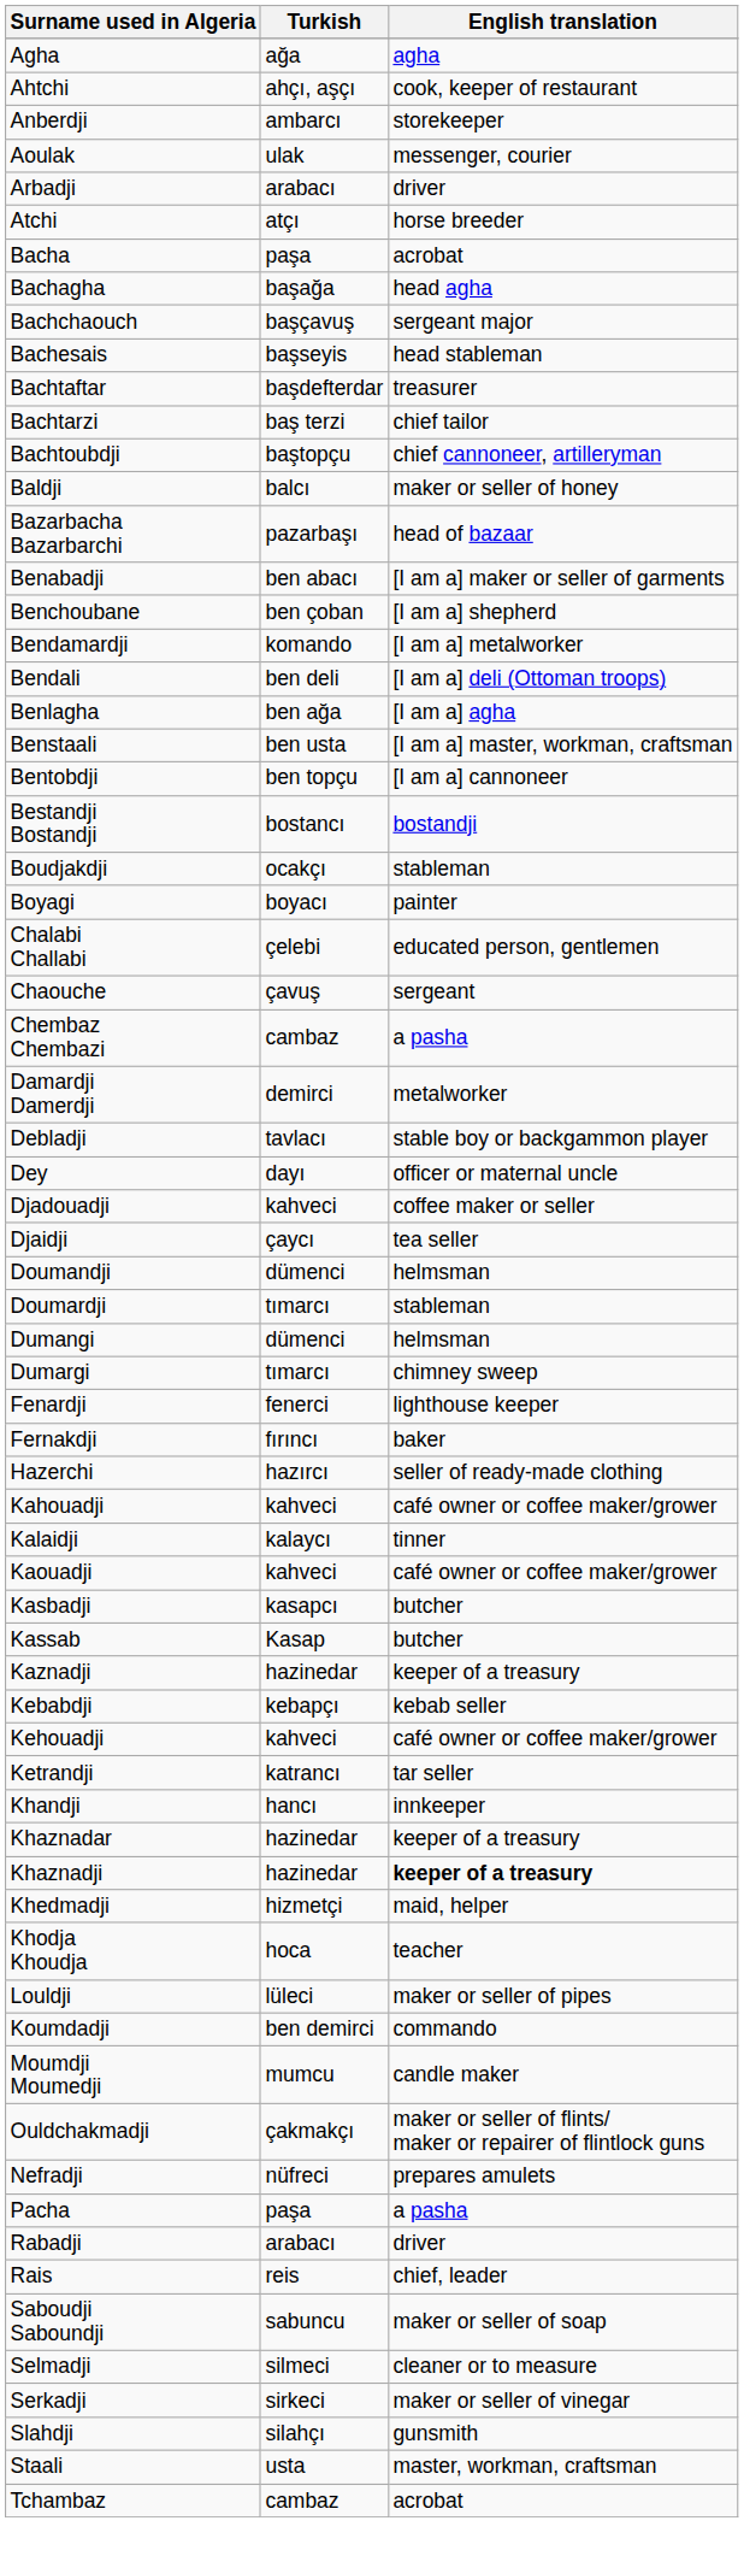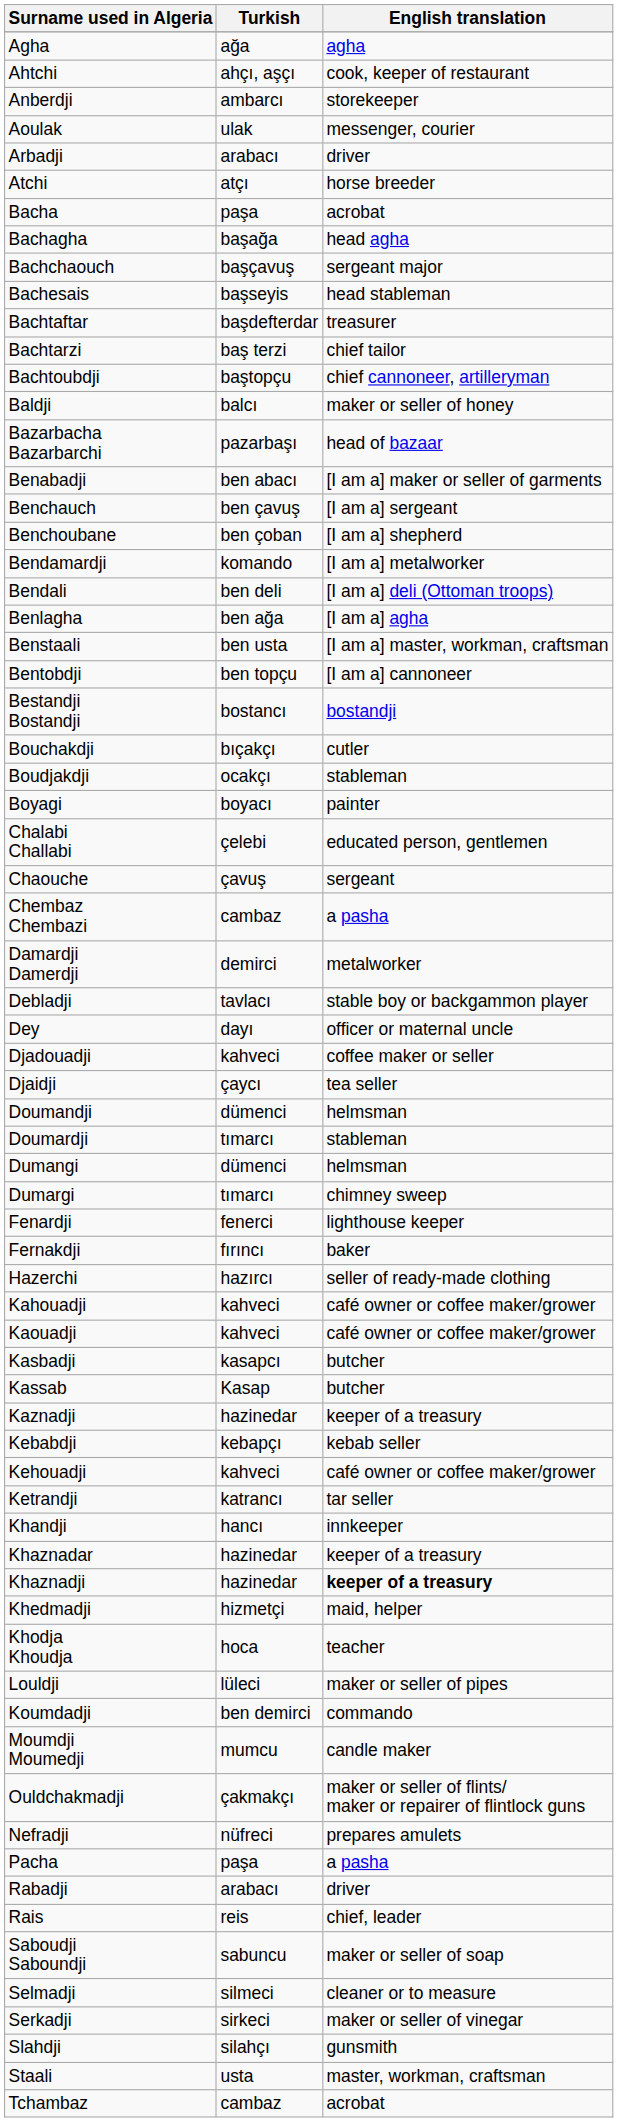 <table class="wikitable sortable">
 <tr>
 <th>Surname used in Algeria</th>
 <th>Turkish</th>
 <th>English translation</th>
 </tr>
 <tr>
 </tr>
 <tr>
 <td>Agha</td>
 <td>ağa</td>
 <td><a href='#'>agha</a></td>
 </tr>
 <tr>
 <td>Ahtchi</td>
 <td>ahçı, aşçı</td>
 <td>cook, keeper of restaurant</td>
 </tr>
 <tr>
 <td>Anberdji</td>
 <td>ambarcı</td>
 <td>storekeeper</td>
 </tr>
 <tr>
 <td>Aoulak</td>
 <td>ulak</td>
 <td>messenger, courier</td>
 </tr>
 <tr>
 <td>Arbadji</td>
 <td>arabacı</td>
 <td>driver</td>
 </tr>
 <tr>
 <td>Atchi</td>
 <td>atçı</td>
 <td>horse breeder</td>
 </tr>
 <tr>
 <td>Bacha</td>
 <td>paşa</td>
 <td>acrobat</td>
 </tr>
 <tr>
 <td>Bachagha</td>
 <td>başağa</td>
 <td>head <a href='#'>agha</a></td>
 </tr>
 <tr>
 <td>Bachchaouch</td>
 <td>başçavuş</td>
 <td>sergeant major</td>
 </tr>
 <tr>
 <td>Bachesais</td>
 <td>başseyis</td>
 <td>head stableman</td>
 </tr>
 <tr>
 <td>Bachtaftar</td>
 <td>başdefterdar</td>
 <td>treasurer</td>
 </tr>
 <tr>
 <td>Bachtarzi</td>
 <td>baş terzi</td>
 <td>chief tailor</td>
 </tr>
 <tr>
 <td>Bachtoubdji</td>
 <td>baştopçu</td>
 <td>chief <a href='#'>cannoneer</a>, <a href='#'>artilleryman</a></td>
 </tr>
 <tr>
 <td>Baldji</td>
 <td>balcı</td>
 <td>maker or seller of honey</td>
 </tr>
 <tr>
 <td>Bazarbacha<br> Bazarbarchi</td>
 <td>pazarbaşı</td>
 <td>head of <a href='#'>bazaar</a></td>
 </tr>
 <tr>
 <td>Benabadji</td>
 <td>ben abacı</td>
 <td>[I am a] maker or seller of garments</td>
 </tr>
 <tr>
+<td>Benchauch</td>
+<td>ben çavuş</td>
+<td>[I am a] sergeant</td>
+</tr>
+<tr>
 <td>Benchoubane</td>
 <td>ben çoban</td>
 <td>[I am a] shepherd</td>
 </tr>
 <tr>
 <td>Bendamardji</td>
 <td>komando</td>
 <td>[I am a] metalworker</td>
 </tr>
 <tr>
 <td>Bendali</td>
 <td>ben deli</td>
 <td>[I am a] <a href='#'>deli (Ottoman troops)</a></td>
 </tr>
 <tr>
 <td>Benlagha</td>
 <td>ben ağa</td>
 <td>[I am a] <a href='#'>agha</a></td>
 </tr>
 <tr>
 <td>Benstaali</td>
 <td>ben usta</td>
 <td>[I am a] master, workman, craftsman</td>
 </tr>
 <tr>
 <td>Bentobdji</td>
 <td>ben topçu</td>
 <td>[I am a] cannoneer</td>
 </tr>
 <tr>
 <td>Bestandji<br> Bostandji</td>
 <td>bostancı</td>
 <td><a href='#'>bostandji</a></td>
+</tr>
+<tr>
+<td>Bouchakdji</td>
+<td>bıçakçı</td>
+<td>cutler</td>
 </tr>
 <tr>
 <td>Boudjakdji</td>
 <td>ocakçı</td>
 <td>stableman</td>
 </tr>
 <tr>
 <td>Boyagi</td>
 <td>boyacı</td>
 <td>painter</td>
 </tr>
 <tr>
 <td>Chalabi<br> Challabi</td>
 <td>çelebi</td>
 <td>educated person, gentlemen</td>
 </tr>
 <tr>
 <td>Chaouche</td>
 <td>çavuş</td>
 <td>sergeant</td>
 </tr>
 <tr>
 <td>Chembaz<br> Chembazi</td>
 <td>cambaz</td>
 <td>a <a href='#'>pasha</a></td>
 </tr>
 <tr>
 <td>Damardji<br> Damerdji</td>
 <td>demirci</td>
 <td>metalworker</td>
 </tr>
 <tr>
 <td>Debladji</td>
 <td>tavlacı</td>
 <td>stable boy or backgammon player</td>
 </tr>
 <tr>
 <td>Dey</td>
 <td>dayı</td>
 <td>officer or maternal uncle</td>
 </tr>
 <tr>
 <td>Djadouadji</td>
 <td>kahveci</td>
 <td>coffee maker or seller</td>
 </tr>
 <tr>
 <td>Djaidji</td>
 <td>çaycı</td>
 <td>tea seller</td>
 </tr>
 <tr>
 <td>Doumandji</td>
 <td>dümenci</td>
 <td>helmsman</td>
 </tr>
 <tr>
 <td>Doumardji</td>
 <td>tımarcı</td>
 <td>stableman</td>
 </tr>
 <tr>
 <td>Dumangi</td>
 <td>dümenci</td>
 <td>helmsman</td>
 </tr>
 <tr>
 <td>Dumargi</td>
 <td>tımarcı</td>
 <td>chimney sweep</td>
 </tr>
 <tr>
 <td>Fenardji</td>
 <td>fenerci</td>
 <td>lighthouse keeper</td>
 </tr>
 <tr>
 <td>Fernakdji</td>
 <td>fırıncı</td>
 <td>baker</td>
 </tr>
 <tr>
 <td>Hazerchi</td>
 <td>hazırcı</td>
 <td>seller of ready-made clothing</td>
 </tr>
 <tr>
 <td>Kahouadji</td>
 <td>kahveci</td>
 <td>café owner or coffee maker/grower</td>
-</tr>
-<tr>
-<td>Kalaidji</td>
-<td>kalaycı</td>
-<td>tinner</td>
 </tr>
 <tr>
 <td>Kaouadji</td>
 <td>kahveci</td>
 <td>café owner or coffee maker/grower</td>
 </tr>
 <tr>
 <td>Kasbadji</td>
 <td>kasapcı</td>
 <td>butcher</td>
 </tr>
 <tr>
 <td>Kassab</td>
 <td>Kasap</td>
 <td>butcher</td>
 </tr>
 <tr>
 <td>Kaznadji</td>
 <td>hazinedar</td>
 <td>keeper of a treasury</td>
 </tr>
 <tr>
 <td>Kebabdji</td>
 <td>kebapçı</td>
 <td>kebab seller</td>
 </tr>
 <tr>
 <td>Kehouadji</td>
 <td>kahveci</td>
 <td>café owner or coffee maker/grower</td>
 </tr>
 <tr>
 <td>Ketrandji</td>
 <td>katrancı</td>
 <td>tar seller</td>
 </tr>
 <tr>
 <td>Khandji</td>
 <td>hancı</td>
 <td>innkeeper</td>
 </tr>
 <tr>
 <td>Khaznadar</td>
 <td>hazinedar</td>
 <td>keeper of a treasury</td>
 </tr>
 <tr>
 <td>Khaznadji</td>
 <td>hazinedar</td>
 <td><strong>keeper of a treasury</strong></td>
 </tr>
 <tr>
 <td>Khedmadji</td>
 <td>hizmetçi</td>
 <td>maid, helper</td>
 </tr>
 <tr>
 <td>Khodja<br> Khoudja</td>
 <td>hoca</td>
 <td>teacher</td>
 </tr>
 <tr>
 <td>Louldji</td>
 <td>lüleci</td>
 <td>maker or seller of pipes</td>
 </tr>
 <tr>
 <td>Koumdadji</td>
 <td>ben demirci</td>
 <td>commando</td>
 </tr>
 <tr>
 <td>Moumdji<br> Moumedji</td>
 <td>mumcu</td>
 <td>candle maker</td>
 </tr>
 <tr>
 <td>Ouldchakmadji</td>
 <td>çakmakçı</td>
 <td>maker or seller of flints/<br> maker or repairer of flintlock guns</td>
 </tr>
 <tr>
 <td>Nefradji</td>
 <td>nüfreci</td>
 <td>prepares amulets</td>
 </tr>
 <tr>
 <td>Pacha</td>
 <td>paşa</td>
 <td>a <a href='#'>pasha</a></td>
 </tr>
 <tr>
 <td>Rabadji</td>
 <td>arabacı</td>
 <td>driver</td>
 </tr>
 <tr>
 <td>Rais</td>
 <td>reis</td>
 <td>chief, leader</td>
 </tr>
 <tr>
 <td>Saboudji<br> Saboundji</td>
 <td>sabuncu</td>
 <td>maker or seller of soap</td>
 </tr>
 <tr>
 <td>Selmadji</td>
 <td>silmeci</td>
 <td>cleaner or to measure</td>
 </tr>
 <tr>
 <td>Serkadji</td>
 <td>sirkeci</td>
 <td>maker or seller of vinegar</td>
 </tr>
 <tr>
 <td>Slahdji</td>
 <td>silahçı</td>
 <td>gunsmith</td>
 </tr>
 <tr>
 <td>Staali</td>
 <td>usta</td>
 <td>master, workman, craftsman</td>
 </tr>
 <tr>
 <td>Tchambaz</td>
 <td>cambaz</td>
 <td>acrobat</td>
 </tr>
 </table>
